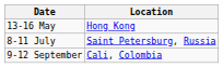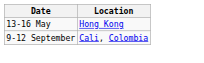 <table class="wikitable">
 <tr>
 <th>Date</th>
 <th>Location</th>
 </tr>
 <tr>
 <td>13-16 May</td>
 <td> <a href='#'>Hong Kong</a></td>
 </tr>
 <tr>
-<td>8-11 July</td>
-<td> <a href='#'>Saint Petersburg</a>, <a href='#'>Russia</a></td>
-</tr>
-<tr>
 <td>9-12 September</td>
 <td> <a href='#'>Cali</a>, <a href='#'>Colombia</a></td>
 </tr>
 </table>
